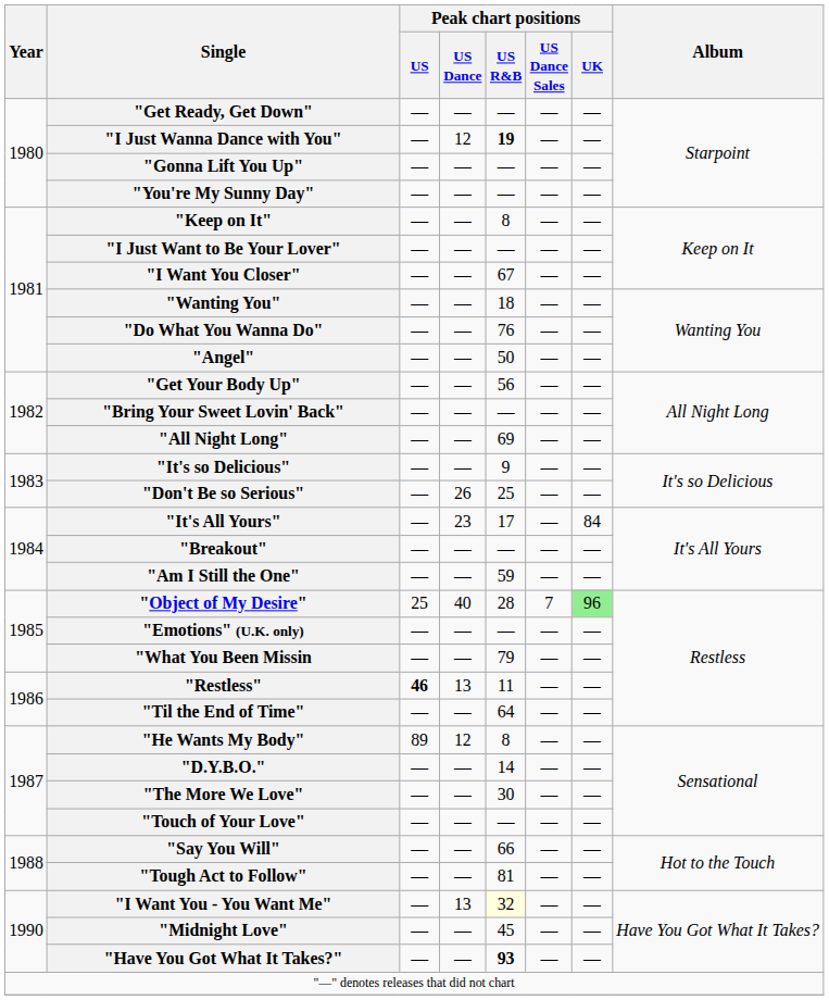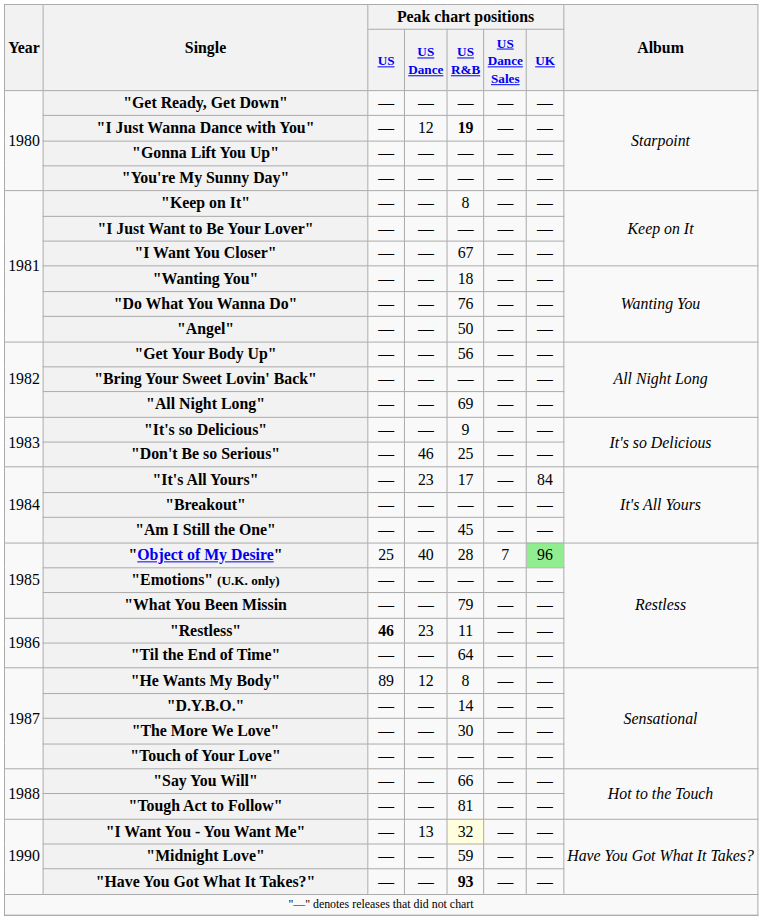 <table class="wikitable plainrowheaders" style="text-align:center;">
 <tr>
 <th rowspan="2">Year</th>
 <th rowspan="2" style="width:20em;">Single</th>
 <th colspan="5">Peak chart positions</th>
 <th rowspan="2">Album</th>
 </tr>
 <tr>
 <th width="30"><small><a href='#'>US</a></small><br></th>
 <th width="30"><small><a href='#'>US Dance</a></small><br></th>
 <th width="30"><small><a href='#'>US R&B</a></small><br></th>
 <th width="30"><small><a href='#'>US Dance Sales</a></small><br></th>
 <th width="30"><small><a href='#'>UK</a></small><br></th>
 </tr>
 <tr>
 <td rowspan="4">1980</td>
 <th scope="row">"Get Ready, Get Down"</th>
 <td>—</td>
 <td>—</td>
 <td>—</td>
 <td>—</td>
 <td>—</td>
 <td rowspan="4"><em>Starpoint</em></td>
 </tr>
 <tr>
 <th scope="row">"I Just Wanna Dance with You"</th>
 <td>—</td>
 <td>12</td>
 <td><strong>19</strong></td>
 <td>—</td>
 <td>—</td>
 </tr>
 <tr>
 <th scope="row">"Gonna Lift You Up"</th>
 <td>—</td>
 <td>—</td>
 <td>—</td>
 <td>—</td>
 <td>—</td>
 </tr>
 <tr>
 <th scope="row">"You're My Sunny Day"</th>
 <td>—</td>
 <td>—</td>
 <td>—</td>
 <td>—</td>
 <td>—</td>
 </tr>
 <tr>
 <td rowspan="6">1981</td>
 <th scope="row">"Keep on It"</th>
 <td>—</td>
 <td>—</td>
 <td>8</td>
 <td>—</td>
 <td>—</td>
 <td rowspan="3"><em>Keep on It</em></td>
 </tr>
 <tr>
 <th scope="row">"I Just Want to Be Your Lover"</th>
 <td>—</td>
 <td>—</td>
 <td>—</td>
 <td>—</td>
 <td>—</td>
 </tr>
 <tr>
 <th scope="row">"I Want You Closer"</th>
 <td>—</td>
 <td>—</td>
 <td>67</td>
 <td>—</td>
 <td>—</td>
 </tr>
 <tr>
 <th scope="row">"Wanting You"</th>
 <td>—</td>
 <td>—</td>
 <td>18</td>
 <td>—</td>
 <td>—</td>
 <td rowspan="3"><em>Wanting You</em></td>
 </tr>
 <tr>
 <th scope="row">"Do What You Wanna Do"</th>
 <td>—</td>
 <td>—</td>
 <td>76</td>
 <td>—</td>
 <td>—</td>
 </tr>
 <tr>
 <th scope="row">"Angel"</th>
 <td>—</td>
 <td>—</td>
 <td>50</td>
 <td>—</td>
 <td>—</td>
 </tr>
 <tr>
 <td rowspan="3">1982</td>
 <th scope="row">"Get Your Body Up"</th>
 <td>—</td>
 <td>—</td>
 <td>56</td>
 <td>—</td>
 <td>—</td>
 <td rowspan="3"><em>All Night Long</em></td>
 </tr>
 <tr>
 <th scope="row">"Bring Your Sweet Lovin' Back"</th>
 <td>—</td>
 <td>—</td>
 <td>—</td>
 <td>—</td>
 <td>—</td>
 </tr>
 <tr>
 <th scope="row">"All Night Long"</th>
 <td>—</td>
 <td>—</td>
 <td>69</td>
 <td>—</td>
 <td>—</td>
 </tr>
 <tr>
 <td rowspan="2">1983</td>
 <th scope="row">"It's so Delicious"</th>
 <td>—</td>
 <td>—</td>
 <td>9</td>
 <td>—</td>
 <td>—</td>
 <td rowspan="2"><em>It's so Delicious</em></td>
 </tr>
 <tr>
 <th scope="row">"Don't Be so Serious"</th>
 <td>—</td>
-<td>26</td>
+<td>46</td>
 <td>25</td>
 <td>—</td>
 <td>—</td>
 </tr>
 <tr>
 <td rowspan="3">1984</td>
 <th scope="row">"It's All Yours"</th>
 <td>—</td>
 <td>23</td>
 <td>17</td>
 <td>—</td>
 <td>84</td>
 <td rowspan="3"><em>It's All Yours</em></td>
 </tr>
 <tr>
 <th scope="row">"Breakout"</th>
 <td>—</td>
 <td>—</td>
 <td>—</td>
 <td>—</td>
 <td>—</td>
 </tr>
 <tr>
 <th scope="row">"Am I Still the One"</th>
 <td>—</td>
 <td>—</td>
-<td>59</td>
+<td>45</td>
 <td>—</td>
 <td>—</td>
 </tr>
 <tr>
 <td rowspan="3">1985</td>
 <th scope="row">"<a href='#'>Object of My Desire</a>"</th>
 <td>25</td>
 <td>40</td>
 <td>28</td>
 <td>7</td>
 <td style="background: lightgreen;">96</td>
 <td rowspan="5"><em>Restless</em></td>
 </tr>
 <tr>
 <th scope="row">"Emotions" <small>(U.K. only)</small></th>
 <td>—</td>
 <td>—</td>
 <td>—</td>
 <td>—</td>
 <td>—</td>
 </tr>
 <tr>
 <th scope="row">"What You Been Missin</th>
 <td>—</td>
 <td>—</td>
 <td>79</td>
 <td>—</td>
 <td>—</td>
 </tr>
 <tr>
 <td rowspan="2">1986</td>
 <th scope="row">"Restless"</th>
 <td><strong>46</strong></td>
-<td>13</td>
+<td>23</td>
 <td>11</td>
 <td>—</td>
 <td>—</td>
 </tr>
 <tr>
 <th scope="row">"Til the End of Time"</th>
 <td>—</td>
 <td>—</td>
 <td>64</td>
 <td>—</td>
 <td>—</td>
 </tr>
 <tr>
 <td rowspan="4">1987</td>
 <th scope="row">"He Wants My Body"</th>
 <td>89</td>
 <td>12</td>
 <td>8</td>
 <td>—</td>
 <td>—</td>
 <td rowspan="4"><em>Sensational</em></td>
 </tr>
 <tr>
 <th scope="row">"D.Y.B.O."</th>
 <td>—</td>
 <td>—</td>
 <td>14</td>
 <td>—</td>
 <td>—</td>
 </tr>
 <tr>
 <th scope="row">"The More We Love"</th>
 <td>—</td>
 <td>—</td>
 <td>30</td>
 <td>—</td>
 <td>—</td>
 </tr>
 <tr>
 <th scope="row">"Touch of Your Love"</th>
 <td>—</td>
 <td>—</td>
 <td>—</td>
 <td>—</td>
 <td>—</td>
 </tr>
 <tr>
 <td rowspan="2">1988</td>
 <th scope="row">"Say You Will"</th>
 <td>—</td>
 <td>—</td>
 <td>66</td>
 <td>—</td>
 <td>—</td>
 <td rowspan="2"><em>Hot to the Touch</em></td>
 </tr>
 <tr>
 <th scope="row">"Tough Act to Follow"</th>
 <td>—</td>
 <td>—</td>
 <td>81</td>
 <td>—</td>
 <td>—</td>
 </tr>
 <tr>
 <td rowspan="3">1990</td>
 <th scope="row">"I Want You - You Want Me"</th>
 <td>—</td>
 <td>13</td>
 <td style="background: lightyellow;">32</td>
 <td>—</td>
 <td>—</td>
 <td rowspan="3"><em>Have You Got What It Takes?</em></td>
 </tr>
 <tr>
 <th scope="row">"Midnight Love"</th>
 <td>—</td>
 <td>—</td>
-<td>45</td>
+<td>59</td>
 <td>—</td>
 <td>—</td>
 </tr>
 <tr>
 <th scope="row">"Have You Got What It Takes?"</th>
 <td>—</td>
 <td>—</td>
 <td><strong>93</strong></td>
 <td>—</td>
 <td>—</td>
 </tr>
 <tr>
 <td colspan="15" style="font-size:9pt">"—" denotes releases that did not chart</td>
 </tr>
 <tr>
 </tr>
 </table>
